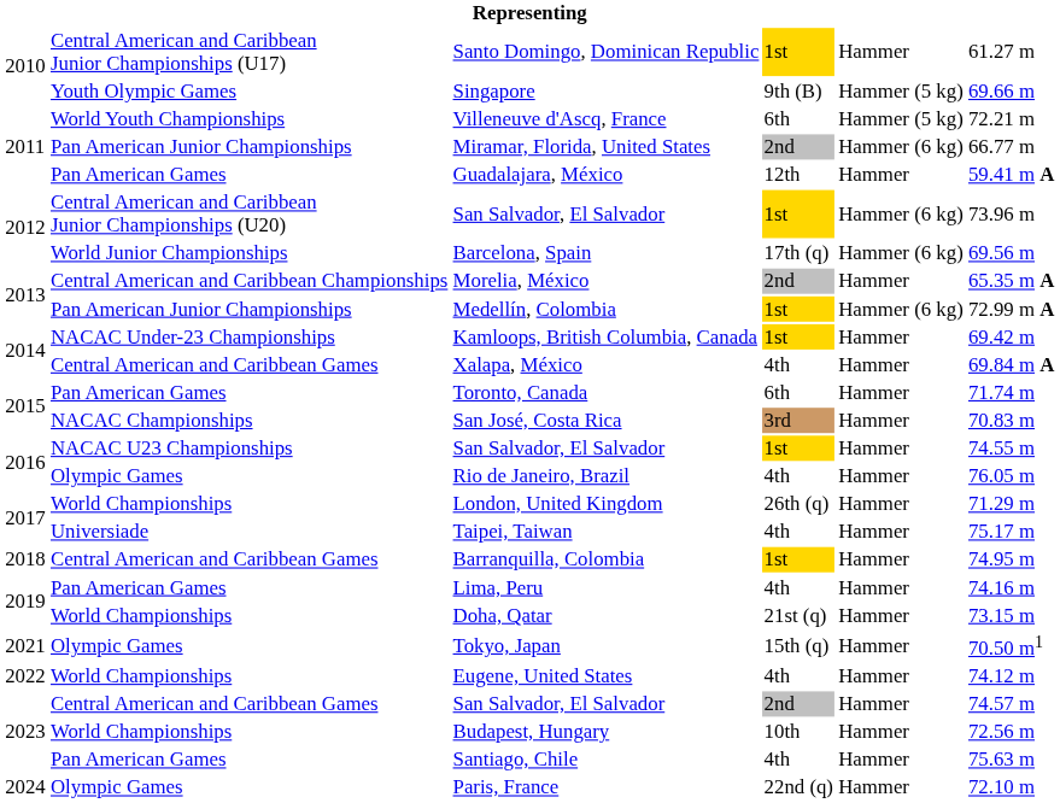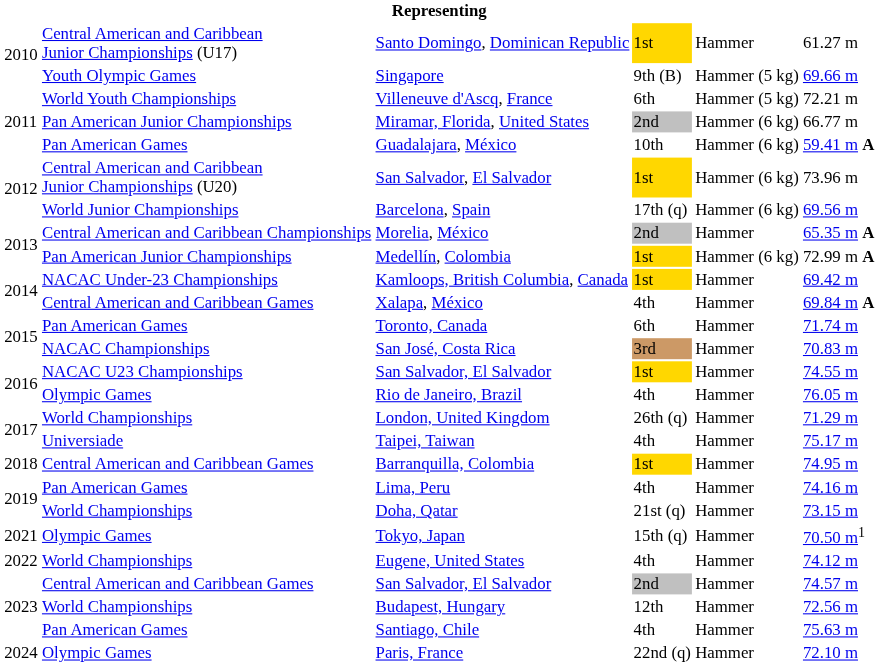 <table>
 <tr>
 <th colspan="6">Representing </th>
 </tr>
 <tr>
 <td rowspan=2>2010</td>
 <td><a href='#'>Central American and Caribbean<br>Junior Championships</a> (U17)</td>
 <td><a href='#'>Santo Domingo</a>, <a href='#'>Dominican Republic</a></td>
 <td bgcolor=gold>1st</td>
 <td>Hammer</td>
 <td>61.27 m</td>
 </tr>
 <tr>
 <td><a href='#'>Youth Olympic Games</a></td>
 <td><a href='#'>Singapore</a></td>
 <td>9th (B)</td>
 <td>Hammer (5 kg)</td>
 <td><a href='#'>69.66 m</a></td>
 </tr>
 <tr>
 <td rowspan=3>2011</td>
 <td><a href='#'>World Youth Championships</a></td>
 <td><a href='#'>Villeneuve d'Ascq</a>, <a href='#'>France</a></td>
 <td>6th</td>
 <td>Hammer (5 kg)</td>
 <td>72.21 m</td>
 </tr>
 <tr>
 <td><a href='#'>Pan American Junior Championships</a></td>
 <td><a href='#'>Miramar, Florida</a>, <a href='#'>United States</a></td>
 <td bgcolor=silver>2nd</td>
 <td>Hammer (6 kg)</td>
 <td>66.77 m</td>
 </tr>
 <tr>
 <td><a href='#'>Pan American Games</a></td>
 <td><a href='#'>Guadalajara</a>, <a href='#'>México</a></td>
-<td>12th</td>
-<td>Hammer</td>
+<td>10th</td>
+<td>Hammer (6 kg)</td>
 <td><a href='#'>59.41 m</a> <strong>A</strong></td>
 </tr>
 <tr>
 <td rowspan=2>2012</td>
 <td><a href='#'>Central American and Caribbean<br>Junior Championships</a> (U20)</td>
 <td><a href='#'>San Salvador</a>, <a href='#'>El Salvador</a></td>
 <td bgcolor=gold>1st</td>
 <td>Hammer (6 kg)</td>
 <td>73.96 m</td>
 </tr>
 <tr>
 <td><a href='#'>World Junior Championships</a></td>
 <td><a href='#'>Barcelona</a>, <a href='#'>Spain</a></td>
 <td>17th (q)</td>
 <td>Hammer (6 kg)</td>
 <td><a href='#'>69.56 m</a></td>
 </tr>
 <tr>
 <td rowspan=2>2013</td>
 <td><a href='#'>Central American and Caribbean Championships</a></td>
 <td><a href='#'>Morelia</a>, <a href='#'>México</a></td>
 <td bgcolor=silver>2nd</td>
 <td>Hammer</td>
 <td><a href='#'>65.35 m</a> <strong>A</strong></td>
 </tr>
 <tr>
 <td><a href='#'>Pan American Junior Championships</a></td>
 <td><a href='#'>Medellín</a>, <a href='#'>Colombia</a></td>
 <td bgcolor=gold>1st</td>
 <td>Hammer (6 kg)</td>
 <td>72.99 m <strong>A</strong></td>
 </tr>
 <tr>
 <td rowspan=2>2014</td>
 <td><a href='#'>NACAC Under-23 Championships</a></td>
 <td><a href='#'>Kamloops, British Columbia</a>, <a href='#'>Canada</a></td>
 <td bgcolor=gold>1st</td>
 <td>Hammer</td>
 <td><a href='#'>69.42 m</a></td>
 </tr>
 <tr>
 <td><a href='#'>Central American and Caribbean Games</a></td>
 <td><a href='#'>Xalapa</a>, <a href='#'>México</a></td>
 <td>4th</td>
 <td>Hammer</td>
 <td><a href='#'>69.84 m</a> <strong>A</strong></td>
 </tr>
 <tr>
 <td rowspan=2>2015</td>
 <td><a href='#'>Pan American Games</a></td>
 <td><a href='#'>Toronto, Canada</a></td>
 <td>6th</td>
 <td>Hammer</td>
 <td><a href='#'>71.74 m</a></td>
 </tr>
 <tr>
 <td><a href='#'>NACAC Championships</a></td>
 <td><a href='#'>San José, Costa Rica</a></td>
 <td bgcolor=cc9966>3rd</td>
 <td>Hammer</td>
 <td><a href='#'>70.83 m</a></td>
 </tr>
 <tr>
 <td rowspan=2>2016</td>
 <td><a href='#'>NACAC U23 Championships</a></td>
 <td><a href='#'>San Salvador, El Salvador</a></td>
 <td bgcolor=gold>1st</td>
 <td>Hammer</td>
 <td><a href='#'>74.55 m</a></td>
 </tr>
 <tr>
 <td><a href='#'>Olympic Games</a></td>
 <td><a href='#'>Rio de Janeiro, Brazil</a></td>
 <td>4th</td>
 <td>Hammer</td>
 <td><a href='#'>76.05 m</a></td>
 </tr>
 <tr>
 <td rowspan=2>2017</td>
 <td><a href='#'>World Championships</a></td>
 <td><a href='#'>London, United Kingdom</a></td>
 <td>26th (q)</td>
 <td>Hammer</td>
 <td><a href='#'>71.29 m</a></td>
 </tr>
 <tr>
 <td><a href='#'>Universiade</a></td>
 <td><a href='#'>Taipei, Taiwan</a></td>
 <td>4th</td>
 <td>Hammer</td>
 <td><a href='#'>75.17 m</a></td>
 </tr>
 <tr>
 <td>2018</td>
 <td><a href='#'>Central American and Caribbean Games</a></td>
 <td><a href='#'>Barranquilla, Colombia</a></td>
 <td bgcolor=gold>1st</td>
 <td>Hammer</td>
 <td><a href='#'>74.95 m</a></td>
 </tr>
 <tr>
 <td rowspan=2>2019</td>
 <td><a href='#'>Pan American Games</a></td>
 <td><a href='#'>Lima, Peru</a></td>
 <td>4th</td>
 <td>Hammer</td>
 <td><a href='#'>74.16 m</a></td>
 </tr>
 <tr>
 <td><a href='#'>World Championships</a></td>
 <td><a href='#'>Doha, Qatar</a></td>
 <td>21st (q)</td>
 <td>Hammer</td>
 <td><a href='#'>73.15 m</a></td>
 </tr>
 <tr>
 <td>2021</td>
 <td><a href='#'>Olympic Games</a></td>
 <td><a href='#'>Tokyo, Japan</a></td>
 <td>15th (q)</td>
 <td>Hammer</td>
 <td><a href='#'>70.50 m</a><sup>1</sup></td>
 </tr>
 <tr>
 <td>2022</td>
 <td><a href='#'>World Championships</a></td>
 <td><a href='#'>Eugene, United States</a></td>
 <td>4th</td>
 <td>Hammer</td>
 <td><a href='#'>74.12 m</a></td>
 </tr>
 <tr>
 <td rowspan=3>2023</td>
 <td><a href='#'>Central American and Caribbean Games</a></td>
 <td><a href='#'>San Salvador, El Salvador</a></td>
 <td bgcolor=silver>2nd</td>
 <td>Hammer</td>
 <td><a href='#'>74.57 m</a></td>
 </tr>
 <tr>
 <td><a href='#'>World Championships</a></td>
 <td><a href='#'>Budapest, Hungary</a></td>
-<td>10th</td>
+<td>12th</td>
 <td>Hammer</td>
 <td><a href='#'>72.56 m</a></td>
 </tr>
 <tr>
 <td><a href='#'>Pan American Games</a></td>
 <td><a href='#'>Santiago, Chile</a></td>
 <td>4th</td>
 <td>Hammer</td>
 <td><a href='#'>75.63 m</a></td>
 </tr>
 <tr>
 <td>2024</td>
 <td><a href='#'>Olympic Games</a></td>
 <td><a href='#'>Paris, France</a></td>
 <td>22nd (q)</td>
 <td>Hammer</td>
 <td><a href='#'>72.10 m</a></td>
 </tr>
 </table>
